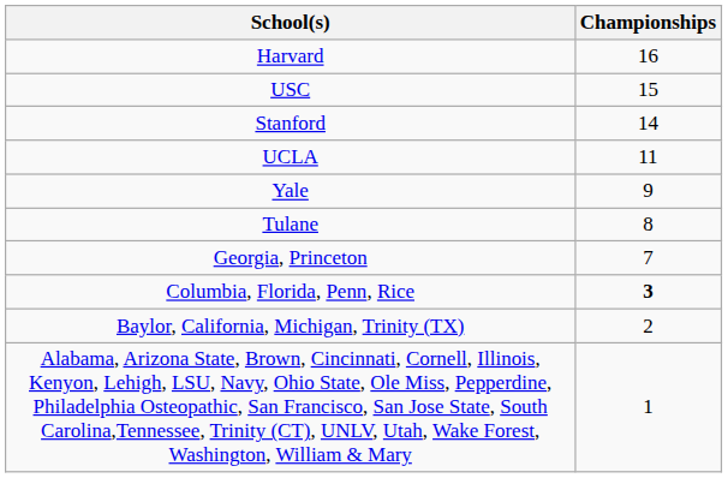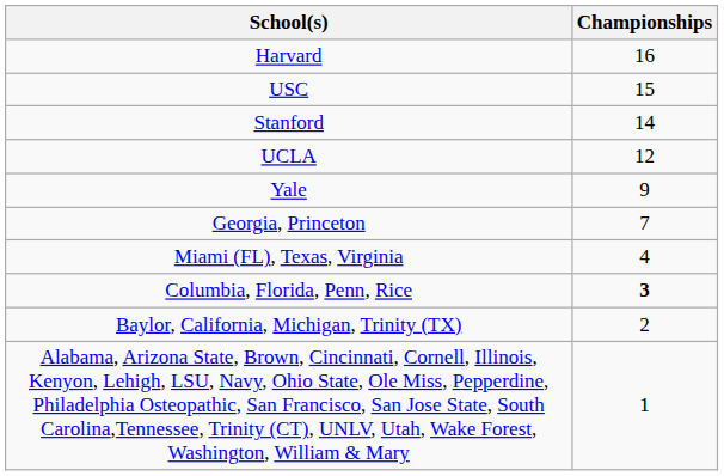 <table class="wikitable sortable" style="font-size:90%; width: 40%; text-align: center;">
 <tr>
 <th>School(s)</th>
 <th>Championships</th>
 </tr>
 <tr>
 <td><a href='#'>Harvard</a></td>
 <td>16</td>
 </tr>
 <tr>
 <td><a href='#'>USC</a></td>
 <td>15</td>
 </tr>
 <tr>
 <td><a href='#'>Stanford</a></td>
 <td>14</td>
 </tr>
 <tr>
 <td><a href='#'>UCLA</a></td>
-<td>11</td>
+<td>12</td>
 </tr>
 <tr>
 <td><a href='#'>Yale</a></td>
 <td>9</td>
 </tr>
 <tr>
-<td><a href='#'>Tulane</a></td>
-<td>8</td>
+<td><a href='#'>Georgia</a>, <a href='#'>Princeton</a></td>
+<td>7</td>
 </tr>
 <tr>
-<td><a href='#'>Georgia</a>, <a href='#'>Princeton</a></td>
-<td>7</td>
+<td><a href='#'>Miami (FL)</a>, <a href='#'>Texas</a>, <a href='#'>Virginia</a></td>
+<td>4</td>
 </tr>
 <tr>
 <td><a href='#'>Columbia</a>, <a href='#'>Florida</a>, <a href='#'>Penn</a>, <a href='#'>Rice</a></td>
 <td><strong>3</strong></td>
 </tr>
 <tr>
 <td><a href='#'>Baylor</a>, <a href='#'>California</a>, <a href='#'>Michigan</a>, <a href='#'>Trinity (TX)</a></td>
 <td>2</td>
 </tr>
 <tr>
 <td><a href='#'>Alabama</a>, <a href='#'>Arizona State</a>, <a href='#'>Brown</a>, <a href='#'>Cincinnati</a>, <a href='#'>Cornell</a>, <a href='#'>Illinois</a>, <a href='#'>Kenyon</a>, <a href='#'>Lehigh</a>, <a href='#'>LSU</a>, <a href='#'>Navy</a>, <a href='#'>Ohio State</a>, <a href='#'>Ole Miss</a>, <a href='#'>Pepperdine</a>, <a href='#'>Philadelphia Osteopathic</a>, <a href='#'>San Francisco</a>, <a href='#'>San Jose State</a>, <a href='#'>South Carolina</a>,<a href='#'>Tennessee</a>, <a href='#'>Trinity (CT)</a>, <a href='#'>UNLV</a>, <a href='#'>Utah</a>, <a href='#'>Wake Forest</a>, <a href='#'>Washington</a>, <a href='#'>William & Mary</a></td>
 <td>1</td>
 </tr>
 </table>
